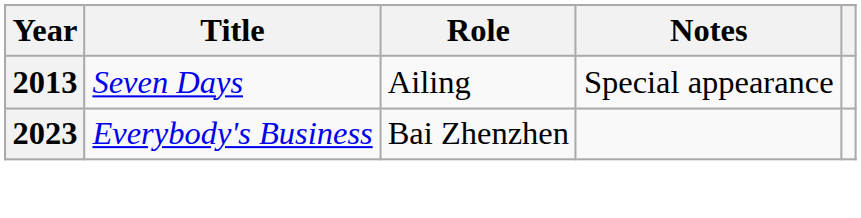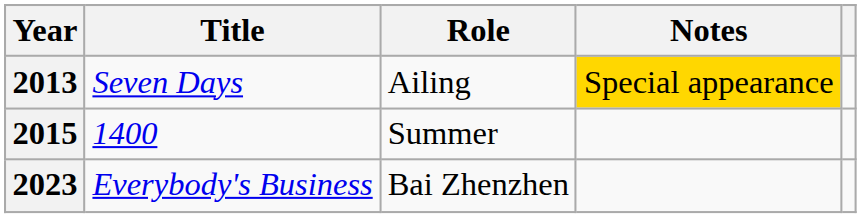 <table class="wikitable sortable plainrowheaders">
 <tr>
 <th scope="col">Year</th>
 <th scope="col">Title</th>
 <th scope="col">Role</th>
 <th scope="col" class="unsortable">Notes</th>
 <th scope="col" class="unsortable"></th>
 </tr>
 <tr>
 <th scope="row">2013</th>
 <td><em><a href='#'>Seven Days</a></em></td>
 <td>Ailing</td>
-<td>Special appearance</td>
+<td style="background: gold;">Special appearance</td>
+<td></td>
+</tr>
+<tr>
+<th scope="row">2015</th>
+<td><em><a href='#'>1400</a></em></td>
+<td>Summer</td>
+<td></td>
 <td></td>
 </tr>
 <tr>
 <th scope="row">2023</th>
 <td><em><a href='#'>Everybody's Business</a></em></td>
 <td>Bai Zhenzhen</td>
 <td></td>
 <td></td>
 </tr>
 </table>
